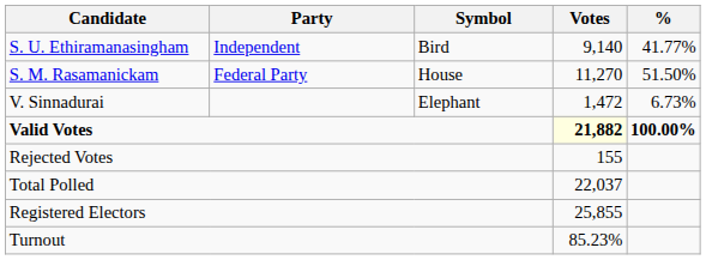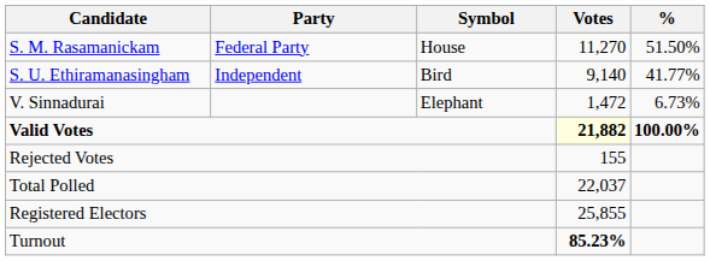 <table class="wikitable" border="1" style="text-align:right;">
 <tr>
 <th align=left width="180">Candidate</th>
 <th align=left width="180">Party</th>
 <th align=left width="120">Symbol</th>
 <th align=left width="60">Votes</th>
 <th align=left width="60">%</th>
 </tr>
 <tr>
+<td align=left><a href='#'>S. M. Rasamanickam</a></td>
+<td align=left><a href='#'>Federal Party</a></td>
+<td align=left>House</td>
+<td>11,270</td>
+<td>51.50%</td>
+</tr>
+<tr>
 <td align=left><a href='#'>S. U. Ethiramanasingham</a></td>
 <td align=left><a href='#'>Independent</a></td>
 <td align=left>Bird</td>
 <td>9,140</td>
 <td>41.77%</td>
-</tr>
-<tr>
-<td align=left><a href='#'>S. M. Rasamanickam</a></td>
-<td align=left><a href='#'>Federal Party</a></td>
-<td align=left>House</td>
-<td>11,270</td>
-<td>51.50%</td>
 </tr>
 <tr>
 <td align=left>V. Sinnadurai</td>
 <td></td>
 <td align=left>Elephant</td>
 <td>1,472</td>
 <td>6.73%</td>
 </tr>
 <tr>
 <td align=left colspan=3><strong>Valid Votes</strong></td>
 <td style="background: lightyellow;"><strong>21,882</strong></td>
 <td><strong>100.00%</strong></td>
 </tr>
 <tr>
 <td align=left colspan=3>Rejected Votes</td>
 <td>155</td>
 <td></td>
 </tr>
 <tr>
 <td align=left colspan=3>Total Polled</td>
 <td>22,037</td>
 <td></td>
 </tr>
 <tr>
 <td align=left colspan=3>Registered Electors</td>
 <td>25,855</td>
 <td></td>
 </tr>
 <tr>
 <td align=left colspan=3>Turnout</td>
-<td>85.23%</td>
+<td><strong>85.23%</strong></td>
 <td></td>
 </tr>
 </table>
